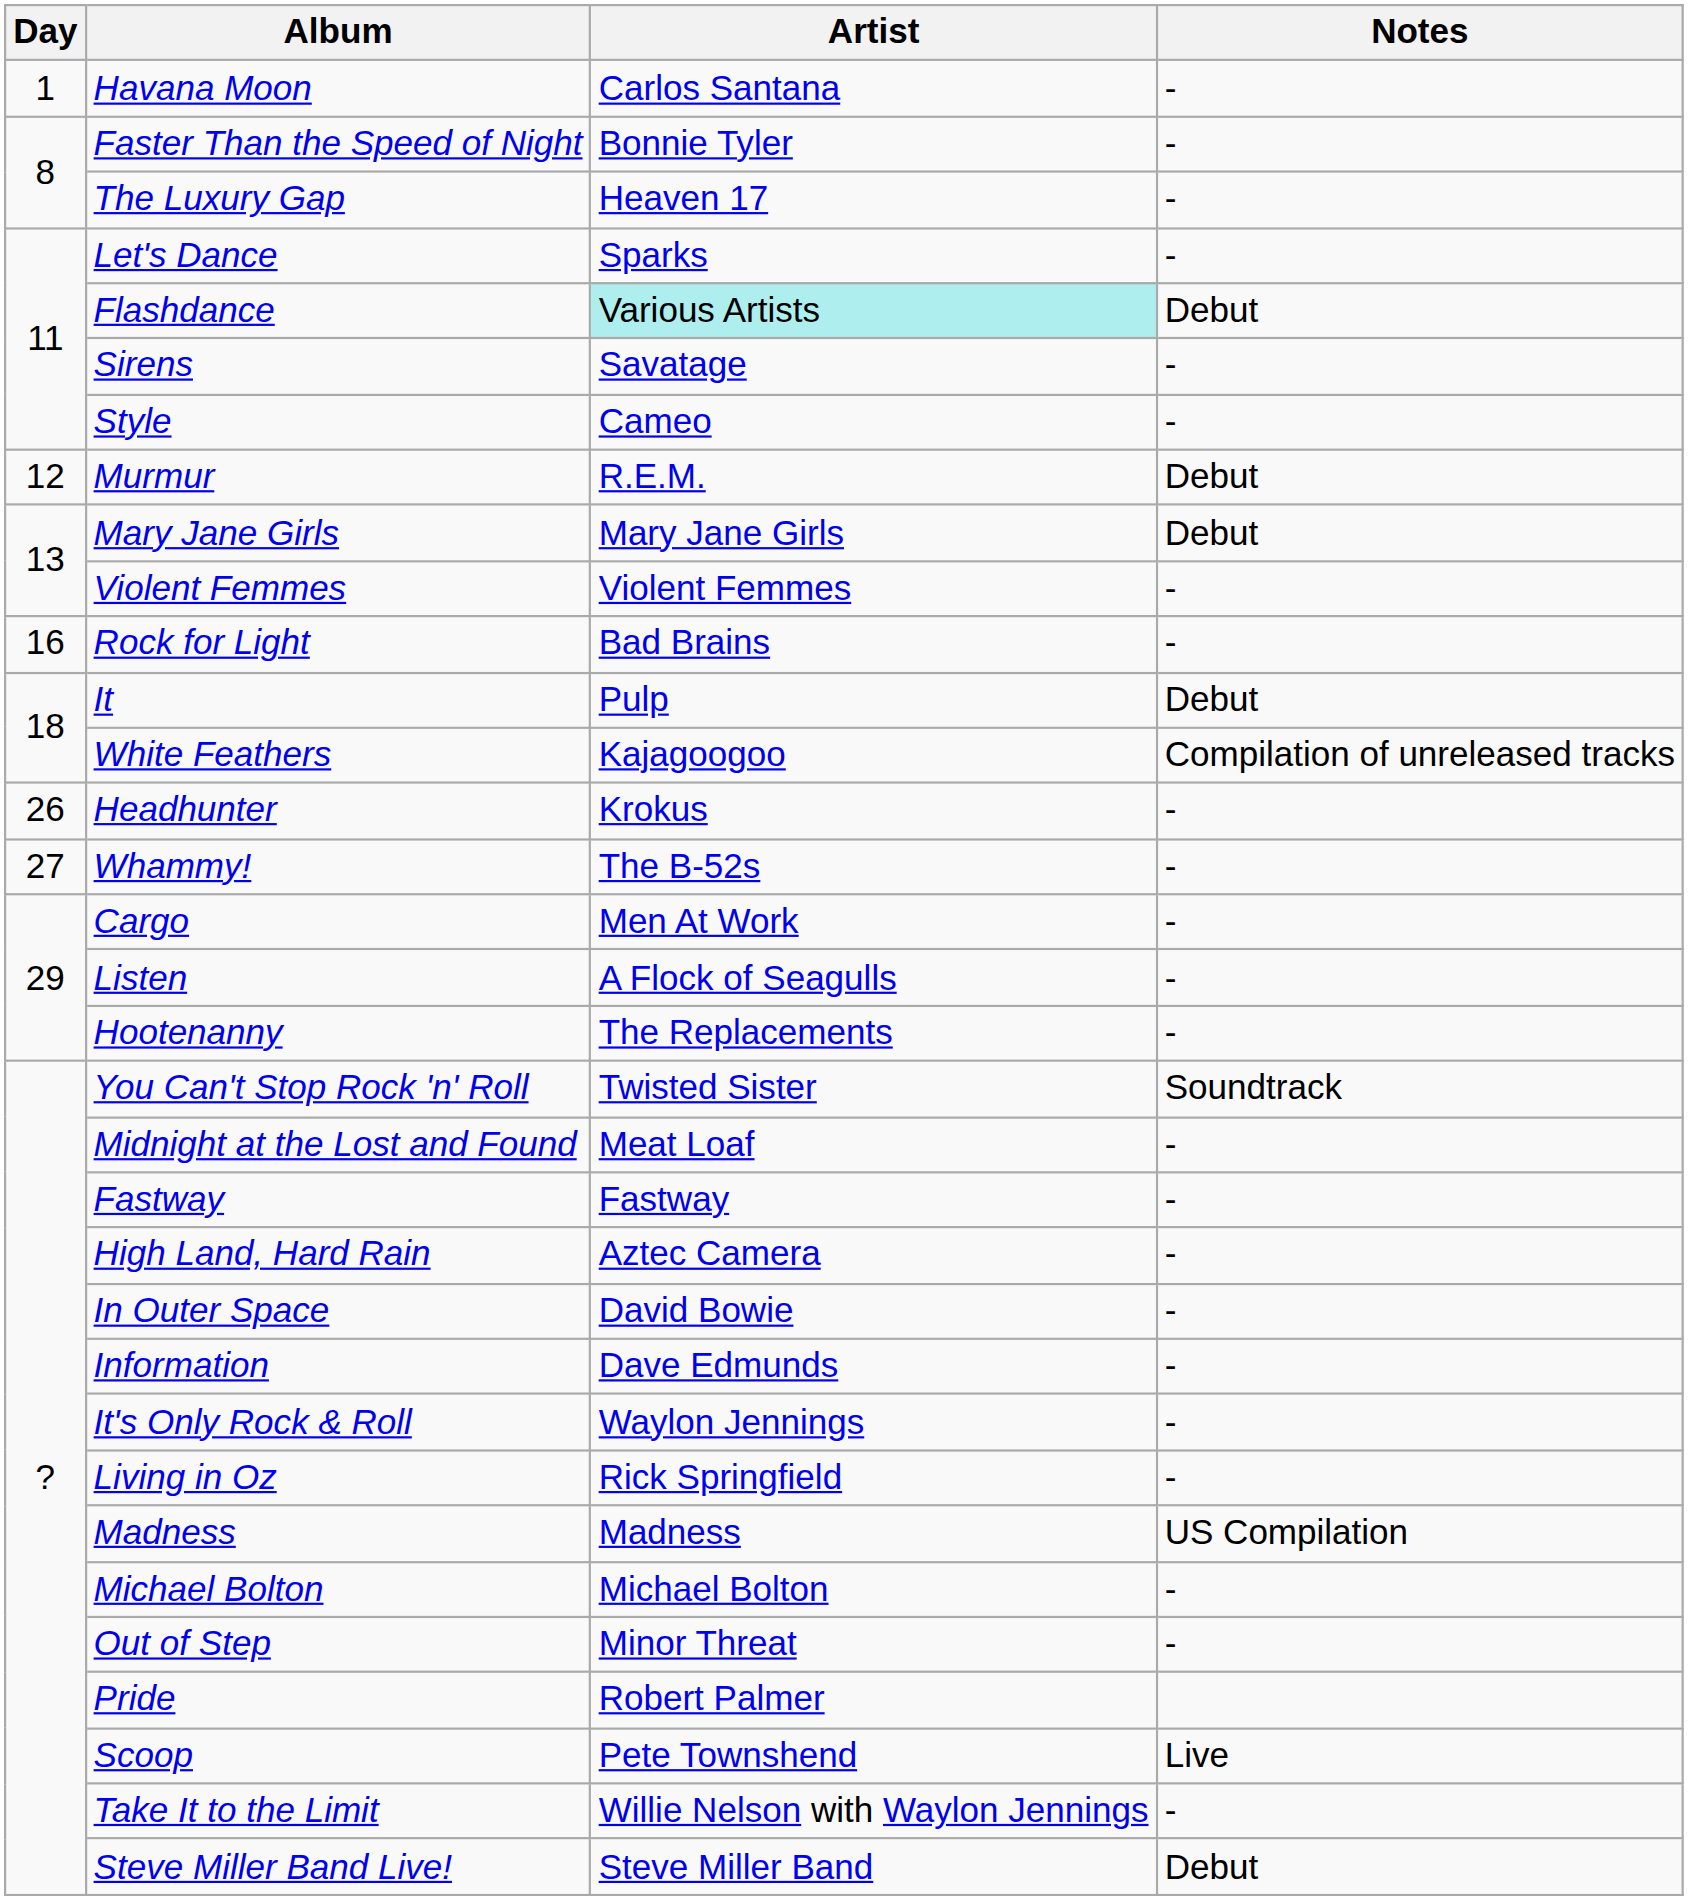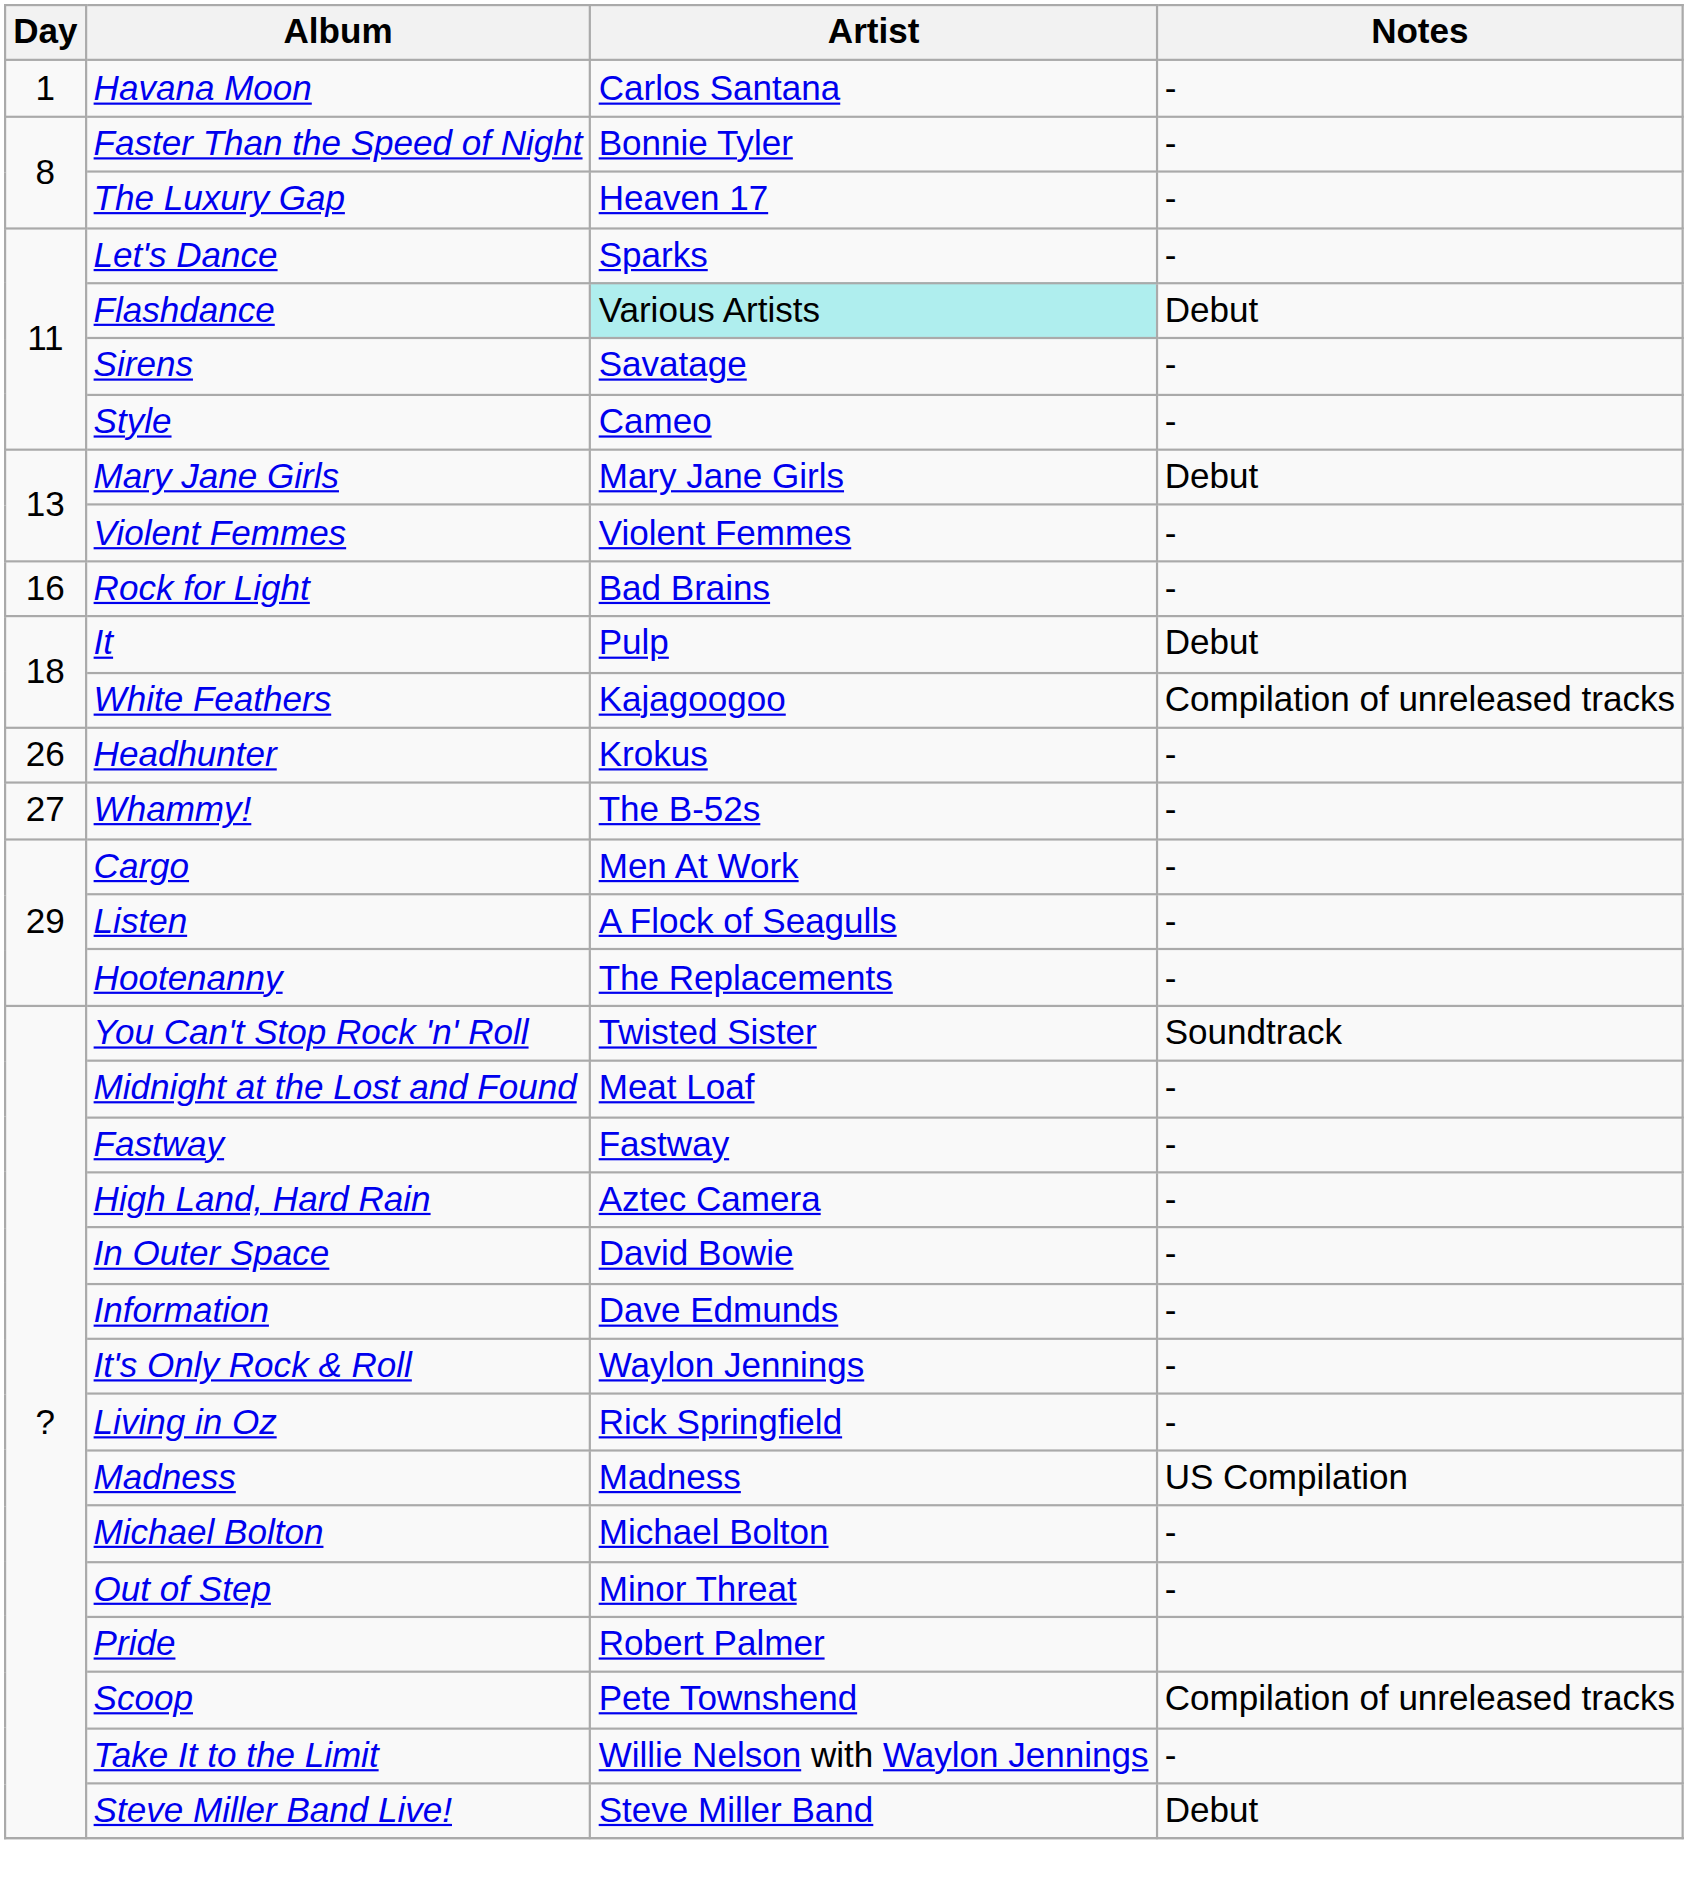 <table class="wikitable">
 <tr>
 <th>Day</th>
 <th>Album</th>
 <th>Artist</th>
 <th>Notes</th>
 </tr>
 <tr>
 <td rowspan="1" align="center">1</td>
 <td><em><a href='#'>Havana Moon</a></em></td>
 <td><a href='#'>Carlos Santana</a></td>
 <td>-</td>
 </tr>
 <tr>
 <td rowspan="2" align="center">8</td>
 <td><em><a href='#'>Faster Than the Speed of Night</a></em></td>
 <td><a href='#'>Bonnie Tyler</a></td>
 <td>-</td>
 </tr>
 <tr>
 <td><em><a href='#'>The Luxury Gap</a></em></td>
 <td><a href='#'>Heaven 17</a></td>
 <td>-</td>
 </tr>
 <tr>
 <td rowspan="4" align="center">11</td>
 <td><em><a href='#'>Let's Dance</a></em></td>
 <td><a href='#'>Sparks</a></td>
 <td>-</td>
 </tr>
 <tr>
 <td><em><a href='#'>Flashdance</a></em></td>
 <td style="background: paleturquoise;">Various Artists</td>
 <td>Debut</td>
 </tr>
 <tr>
 <td><em><a href='#'>Sirens</a></em></td>
 <td><a href='#'>Savatage</a></td>
 <td>-</td>
 </tr>
 <tr>
 <td><em><a href='#'>Style</a></em></td>
 <td><a href='#'>Cameo</a></td>
 <td>-</td>
-</tr>
-<tr>
-<td rowspan="1" align="center">12</td>
-<td><em><a href='#'>Murmur</a></em></td>
-<td><a href='#'>R.E.M.</a></td>
-<td>Debut</td>
 </tr>
 <tr>
 <td rowspan="2" align="center">13</td>
 <td><em><a href='#'>Mary Jane Girls</a></em></td>
 <td><a href='#'>Mary Jane Girls</a></td>
 <td>Debut</td>
 </tr>
 <tr>
 <td><em><a href='#'>Violent Femmes</a></em></td>
 <td><a href='#'>Violent Femmes</a></td>
 <td>-</td>
 </tr>
 <tr>
 <td rowspan="1" align="center">16</td>
 <td><em><a href='#'>Rock for Light</a></em></td>
 <td><a href='#'>Bad Brains</a></td>
 <td>-</td>
 </tr>
 <tr>
 <td rowspan="2" align="center">18</td>
 <td><em><a href='#'>It</a></em></td>
 <td><a href='#'>Pulp</a></td>
 <td>Debut</td>
 </tr>
 <tr>
 <td><em><a href='#'>White Feathers</a></em></td>
 <td><a href='#'>Kajagoogoo</a></td>
 <td>Compilation of unreleased tracks</td>
 </tr>
 <tr>
 <td rowspan="1" align="center">26</td>
 <td><em><a href='#'>Headhunter</a></em></td>
 <td><a href='#'>Krokus</a></td>
 <td>-</td>
 </tr>
 <tr>
 <td rowspan="1" align="center">27</td>
 <td><em><a href='#'>Whammy!</a></em></td>
 <td><a href='#'>The B-52s</a></td>
 <td>-</td>
 </tr>
 <tr>
 <td rowspan="3" align="center">29</td>
 <td><em><a href='#'>Cargo</a></em></td>
 <td><a href='#'>Men At Work</a></td>
 <td>-</td>
 </tr>
 <tr>
 <td><em><a href='#'>Listen</a></em></td>
 <td><a href='#'>A Flock of Seagulls</a></td>
 <td>-</td>
 </tr>
 <tr>
 <td><em><a href='#'>Hootenanny</a></em></td>
 <td><a href='#'>The Replacements</a></td>
 <td>-</td>
 </tr>
 <tr>
 <td rowspan="15" align="center">?</td>
 <td><em><a href='#'>You Can't Stop Rock 'n' Roll</a></em></td>
 <td><a href='#'>Twisted Sister</a></td>
 <td>Soundtrack</td>
 </tr>
 <tr>
 <td><em><a href='#'>Midnight at the Lost and Found</a></em></td>
 <td><a href='#'>Meat Loaf</a></td>
 <td>-</td>
 </tr>
 <tr>
 <td><em><a href='#'>Fastway</a></em></td>
 <td><a href='#'>Fastway</a></td>
 <td>-</td>
 </tr>
 <tr>
 <td><em><a href='#'>High Land, Hard Rain</a></em></td>
 <td><a href='#'>Aztec Camera</a></td>
 <td>-</td>
 </tr>
 <tr>
 <td><em><a href='#'>In Outer Space</a></em></td>
 <td><a href='#'>David Bowie</a></td>
 <td>-</td>
 </tr>
 <tr>
 <td><em><a href='#'>Information</a></em></td>
 <td><a href='#'>Dave Edmunds</a></td>
 <td>-</td>
 </tr>
 <tr>
 <td><em><a href='#'>It's Only Rock & Roll</a></em></td>
 <td><a href='#'>Waylon Jennings</a></td>
 <td>-</td>
 </tr>
 <tr>
 <td><em><a href='#'>Living in Oz</a></em></td>
 <td><a href='#'>Rick Springfield</a></td>
 <td>-</td>
 </tr>
 <tr>
 <td><em><a href='#'>Madness</a></em></td>
 <td><a href='#'>Madness</a></td>
 <td>US Compilation</td>
 </tr>
 <tr>
 <td><em><a href='#'>Michael Bolton</a></em></td>
 <td><a href='#'>Michael Bolton</a></td>
 <td>-</td>
 </tr>
 <tr>
 <td><em><a href='#'>Out of Step</a></em></td>
 <td><a href='#'>Minor Threat</a></td>
 <td>-</td>
 </tr>
 <tr>
 <td><em><a href='#'>Pride</a></em></td>
 <td><a href='#'>Robert Palmer</a></td>
 </tr>
 <tr>
 <td><em><a href='#'>Scoop</a></em></td>
 <td><a href='#'>Pete Townshend</a></td>
-<td>Live</td>
+<td>Compilation of unreleased tracks</td>
 </tr>
 <tr>
 <td><em><a href='#'>Take It to the Limit</a></em></td>
 <td><a href='#'>Willie Nelson</a> with <a href='#'>Waylon Jennings</a></td>
 <td>-</td>
 </tr>
 <tr>
 <td><em><a href='#'>Steve Miller Band Live!</a></em></td>
 <td><a href='#'>Steve Miller Band</a></td>
 <td>Debut</td>
 </tr>
 <tr>
 </tr>
 </table>
